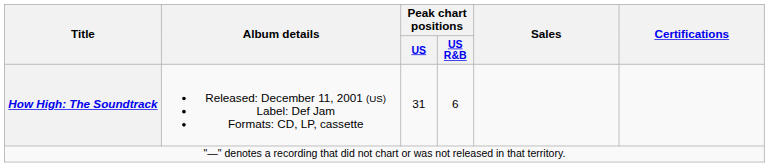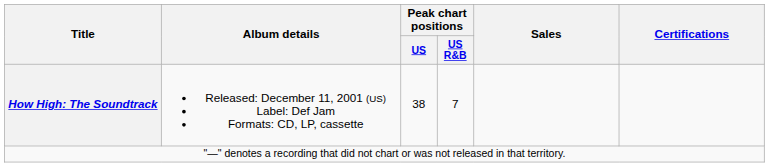 <table class="wikitable plainrowheaders" style="text-align:center;" border="1">
 <tr>
 <th scope="col" rowspan="2" style="width:13em;">Title</th>
 <th scope="col" rowspan="2" style="width:20em;">Album details</th>
 <th scope="col" colspan="2">Peak chart positions</th>
 <th scope="col" rowspan="2" style="width:12em;">Sales</th>
 <th scope="col" rowspan="2" style="width:12em;"><a href='#'>Certifications</a></th>
 </tr>
 <tr>
 <th scope="col" style="width:3em;font-size:90%;"><a href='#'>US</a></th>
 <th scope="col" style="width:3em;font-size:90%;"><a href='#'>US<br>R&B</a></th>
 </tr>
 <tr>
 <th scope="row"><em><a href='#'>How High: The Soundtrack</a></em></th>
 <td><br><ul><li>Released: December 11, 2001 <small>(US)</small></li><li>Label: Def Jam</li><li>Formats: CD, LP, cassette</li></ul></td>
-<td>31</td>
-<td>6</td>
+<td>38</td>
+<td>7</td>
 <td></td>
 <td></td>
 </tr>
 <tr>
 <td colspan="7" style="font-size:90%">"—" denotes a recording that did not chart or was not released in that territory.</td>
 </tr>
 </table>
